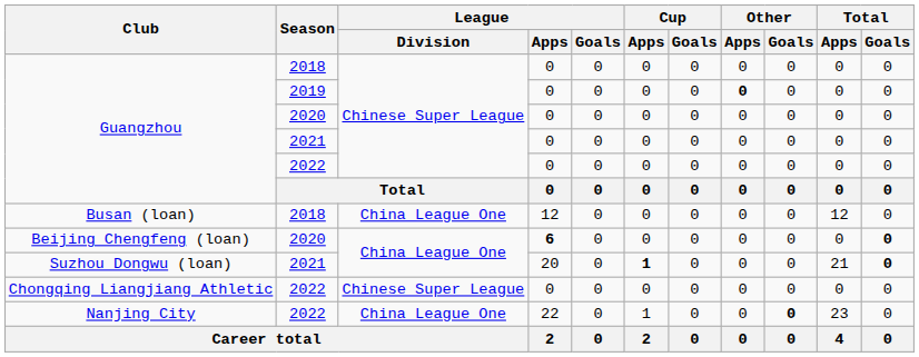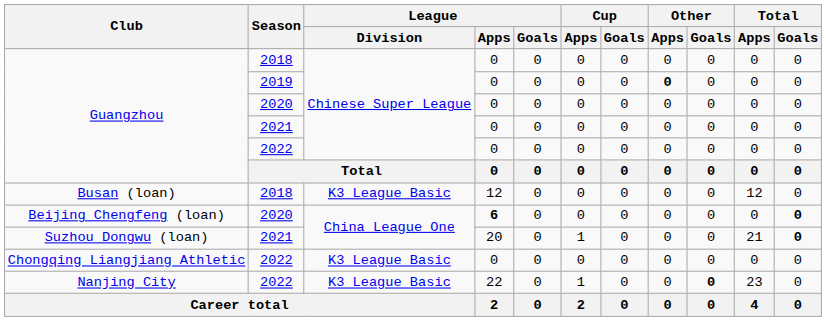 <table class=wikitable style=text-align:center>
 <tr>
 <th rowspan=2>Club</th>
 <th rowspan=2>Season</th>
 <th colspan=3>League</th>
 <th colspan=2>Cup</th>
 <th colspan=2>Other</th>
 <th colspan=2>Total</th>
 </tr>
 <tr>
 <th>Division</th>
 <th>Apps</th>
 <th>Goals</th>
 <th>Apps</th>
 <th>Goals</th>
 <th>Apps</th>
 <th>Goals</th>
 <th>Apps</th>
 <th>Goals</th>
 </tr>
 <tr>
 <td rowspan=6><a href='#'>Guangzhou</a></td>
 <td><a href='#'>2018</a></td>
 <td rowspan=5><a href='#'>Chinese Super League</a></td>
 <td>0</td>
 <td>0</td>
 <td>0</td>
 <td>0</td>
 <td>0</td>
 <td>0</td>
 <td>0</td>
 <td>0</td>
 </tr>
 <tr>
 <td><a href='#'>2019</a></td>
 <td>0</td>
 <td>0</td>
 <td>0</td>
 <td>0</td>
 <td><strong>0</strong></td>
 <td>0</td>
 <td>0</td>
 <td>0</td>
 </tr>
 <tr>
 <td><a href='#'>2020</a></td>
 <td>0</td>
 <td>0</td>
 <td>0</td>
 <td>0</td>
 <td>0</td>
 <td>0</td>
 <td>0</td>
 <td>0</td>
 </tr>
 <tr>
 <td><a href='#'>2021</a></td>
 <td>0</td>
 <td>0</td>
 <td>0</td>
 <td>0</td>
 <td>0</td>
 <td>0</td>
 <td>0</td>
 <td>0</td>
 </tr>
 <tr>
 <td><a href='#'>2022</a></td>
 <td>0</td>
 <td>0</td>
 <td>0</td>
 <td>0</td>
 <td>0</td>
 <td>0</td>
 <td>0</td>
 <td>0</td>
 </tr>
 <tr>
 <th colspan=2>Total</th>
 <th>0</th>
 <th>0</th>
 <th>0</th>
 <th>0</th>
 <th>0</th>
 <th>0</th>
 <th>0</th>
 <th>0</th>
 </tr>
 <tr>
 <td><a href='#'>Busan</a> (loan)</td>
 <td><a href='#'>2018</a></td>
-<td><a href='#'>China League One</a></td>
+<td><a href='#'>K3 League Basic</a></td>
 <td>12</td>
 <td>0</td>
 <td>0</td>
 <td>0</td>
 <td>0</td>
 <td>0</td>
 <td>12</td>
 <td>0</td>
 </tr>
 <tr>
 <td><a href='#'>Beijing Chengfeng</a> (loan)</td>
 <td><a href='#'>2020</a></td>
 <td rowspan=2><a href='#'>China League One</a></td>
 <td><strong>6</strong></td>
 <td>0</td>
 <td>0</td>
 <td>0</td>
 <td>0</td>
 <td>0</td>
 <td>0</td>
 <td><strong>0</strong></td>
 </tr>
 <tr>
 <td><a href='#'>Suzhou Dongwu</a> (loan)</td>
 <td><a href='#'>2021</a></td>
 <td>20</td>
 <td>0</td>
-<td><strong>1</strong></td>
+<td>1</td>
 <td>0</td>
 <td>0</td>
 <td>0</td>
 <td>21</td>
 <td><strong>0</strong></td>
 </tr>
 <tr>
 <td><a href='#'>Chongqing Liangjiang Athletic</a></td>
 <td><a href='#'>2022</a></td>
-<td><a href='#'>Chinese Super League</a></td>
+<td><a href='#'>K3 League Basic</a></td>
 <td>0</td>
 <td>0</td>
 <td>0</td>
 <td>0</td>
 <td>0</td>
 <td>0</td>
 <td>0</td>
 <td>0</td>
 </tr>
 <tr>
 <td><a href='#'>Nanjing City</a></td>
 <td><a href='#'>2022</a></td>
-<td><a href='#'>China League One</a></td>
+<td><a href='#'>K3 League Basic</a></td>
 <td>22</td>
 <td>0</td>
 <td>1</td>
 <td>0</td>
 <td>0</td>
 <td><strong>0</strong></td>
 <td>23</td>
 <td>0</td>
 </tr>
 <tr>
 <th colspan=3>Career total</th>
 <th>2</th>
 <th>0</th>
 <th>2</th>
 <th>0</th>
 <th>0</th>
 <th>0</th>
 <th>4</th>
 <th>0</th>
 </tr>
 </table>
